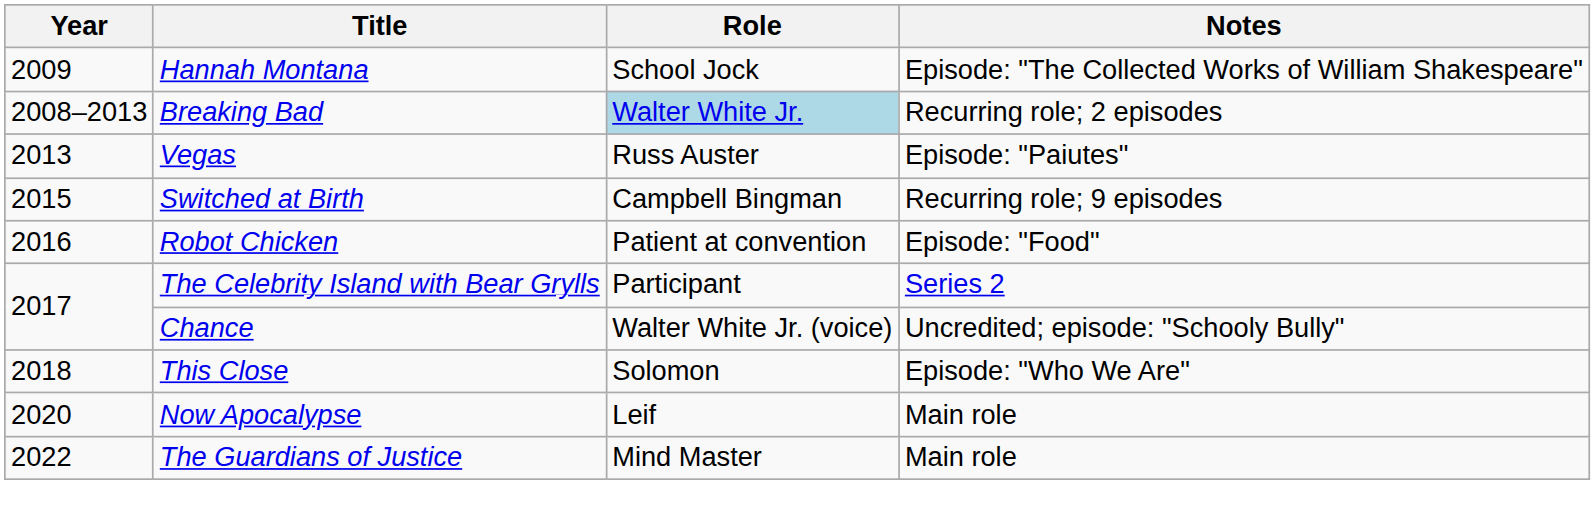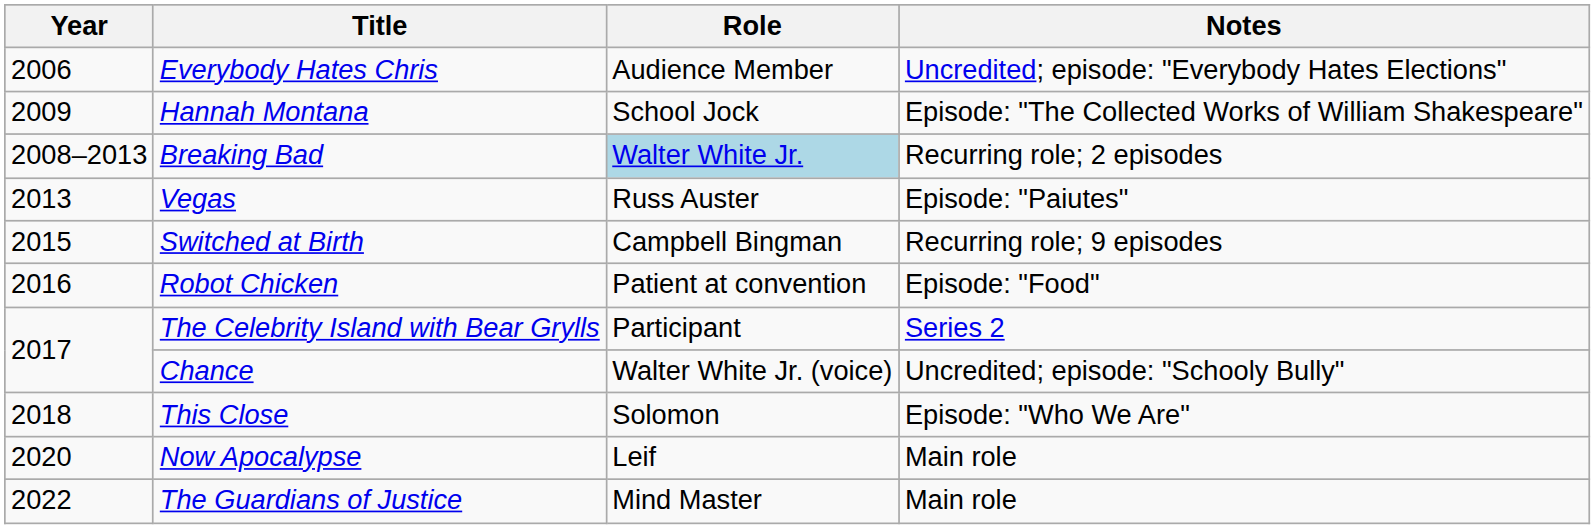 <table class="wikitable sortable">
 <tr>
 <th>Year</th>
 <th>Title</th>
 <th>Role</th>
 <th>Notes</th>
+</tr>
+<tr>
+<td>2006</td>
+<td><em><a href='#'>Everybody Hates Chris</a></em></td>
+<td>Audience Member</td>
+<td><a href='#'>Uncredited</a>; episode: "Everybody Hates Elections"</td>
 </tr>
 <tr>
 <td>2009</td>
 <td><em><a href='#'>Hannah Montana</a></em></td>
 <td>School Jock</td>
 <td>Episode: "The Collected Works of William Shakespeare"</td>
 </tr>
 <tr>
 <td>2008–2013</td>
 <td><em><a href='#'>Breaking Bad</a></em></td>
 <td style="background: lightblue;"><a href='#'>Walter White Jr.</a></td>
 <td>Recurring role; 2 episodes</td>
 </tr>
 <tr>
 <td>2013</td>
 <td><em><a href='#'>Vegas</a></em></td>
 <td>Russ Auster</td>
 <td>Episode: "Paiutes"</td>
 </tr>
 <tr>
 <td>2015</td>
 <td><em><a href='#'>Switched at Birth</a></em></td>
 <td>Campbell Bingman</td>
 <td>Recurring role; 9 episodes</td>
 </tr>
 <tr>
 <td>2016</td>
 <td><em><a href='#'>Robot Chicken</a></em></td>
 <td>Patient at convention</td>
 <td>Episode: "Food"</td>
 </tr>
 <tr>
 <td rowspan="2">2017</td>
 <td><em><a href='#'>The Celebrity Island with Bear Grylls</a></em></td>
 <td>Participant</td>
 <td><a href='#'>Series 2</a></td>
 </tr>
 <tr>
 <td><em><a href='#'>Chance</a></em></td>
 <td>Walter White Jr. (voice)</td>
 <td>Uncredited; episode: "Schooly Bully"</td>
 </tr>
 <tr>
 <td>2018</td>
 <td><em><a href='#'>This Close</a></em></td>
 <td>Solomon</td>
 <td>Episode: "Who We Are"</td>
 </tr>
 <tr>
 <td>2020</td>
 <td><em><a href='#'>Now Apocalypse</a></em></td>
 <td>Leif</td>
 <td>Main role</td>
 </tr>
 <tr>
 <td>2022</td>
 <td><em><a href='#'>The Guardians of Justice</a></em></td>
 <td>Mind Master</td>
 <td>Main role</td>
 </tr>
 </table>
